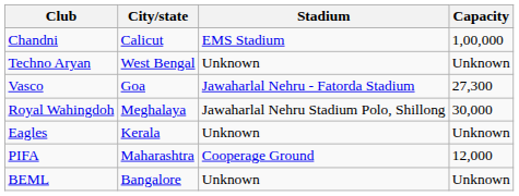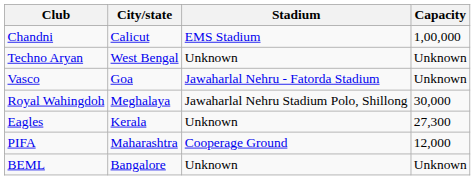 <table class="wikitable sortable">
 <tr>
 <th>Club</th>
 <th>City/state</th>
 <th>Stadium</th>
 <th>Capacity</th>
 </tr>
 <tr>
 <td><a href='#'>Chandni</a></td>
 <td><a href='#'>Calicut</a></td>
 <td><a href='#'>EMS Stadium</a></td>
 <td>1,00,000</td>
 </tr>
 <tr>
 <td><a href='#'>Techno Aryan</a></td>
 <td><a href='#'>West Bengal</a></td>
 <td>Unknown</td>
 <td>Unknown</td>
 </tr>
 <tr>
 <td><a href='#'>Vasco</a></td>
 <td><a href='#'>Goa</a></td>
 <td><a href='#'>Jawaharlal Nehru - Fatorda Stadium</a></td>
-<td>27,300</td>
+<td>Unknown</td>
 </tr>
 <tr>
 <td><a href='#'>Royal Wahingdoh</a></td>
 <td><a href='#'>Meghalaya</a></td>
 <td>Jawaharlal Nehru Stadium Polo, Shillong</td>
 <td>30,000</td>
 </tr>
 <tr>
 <td><a href='#'>Eagles</a></td>
 <td><a href='#'>Kerala</a></td>
 <td>Unknown</td>
-<td>Unknown</td>
+<td>27,300</td>
 </tr>
 <tr>
 <td><a href='#'>PIFA</a></td>
 <td><a href='#'>Maharashtra</a></td>
 <td><a href='#'>Cooperage Ground</a></td>
 <td>12,000</td>
 </tr>
 <tr>
 <td><a href='#'>BEML</a></td>
 <td><a href='#'>Bangalore</a></td>
 <td>Unknown</td>
 <td>Unknown</td>
 </tr>
 </table>
